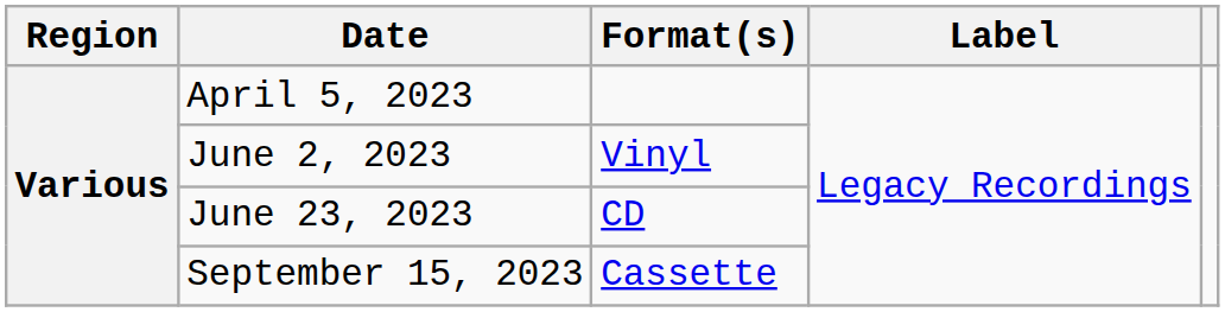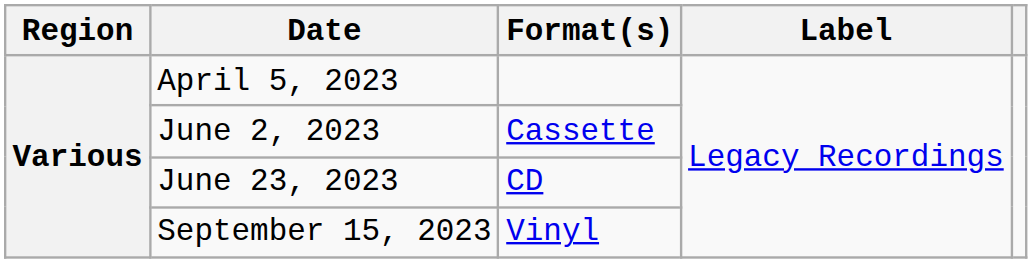 <table class="wikitable plainrowheaders">
 <tr>
 <th scope="col">Region</th>
 <th scope="col">Date</th>
 <th scope="col">Format(s)</th>
 <th scope="col">Label</th>
 <th scope="col"></th>
 </tr>
 <tr>
 <th rowspan="4" scope="row">Various</th>
 <td>April 5, 2023</td>
 <td></td>
 <td rowspan="4"><a href='#'>Legacy Recordings</a></td>
 <td rowspan="4" align="center"></td>
 </tr>
 <tr>
 <td>June 2, 2023</td>
-<td><a href='#'>Vinyl</a></td>
+<td><a href='#'>Cassette</a></td>
 </tr>
 <tr>
 <td>June 23, 2023</td>
 <td><a href='#'>CD</a></td>
 </tr>
 <tr>
 <td>September 15, 2023</td>
-<td><a href='#'>Cassette</a></td>
+<td><a href='#'>Vinyl</a></td>
 </tr>
 </table>
